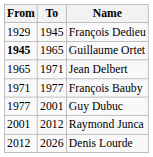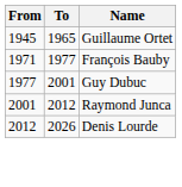 <table class="wikitable">
 <tr>
 <th>From</th>
 <th>To</th>
 <th>Name</th>
 </tr>
 <tr>
-<td>1929</td>
 <td>1945</td>
-<td>François Dedieu</td>
-</tr>
-<tr>
-<td><strong>1945</strong></td>
 <td>1965</td>
 <td>Guillaume Ortet</td>
-</tr>
-<tr>
-<td>1965</td>
-<td>1971</td>
-<td>Jean Delbert</td>
 </tr>
 <tr>
 <td>1971</td>
 <td>1977</td>
 <td>François Bauby</td>
 </tr>
 <tr>
 <td>1977</td>
 <td>2001</td>
 <td>Guy Dubuc</td>
 </tr>
 <tr>
 <td>2001</td>
 <td>2012</td>
 <td>Raymond Junca</td>
 </tr>
 <tr>
 <td>2012</td>
 <td>2026</td>
 <td>Denis Lourde</td>
 </tr>
 </table>
